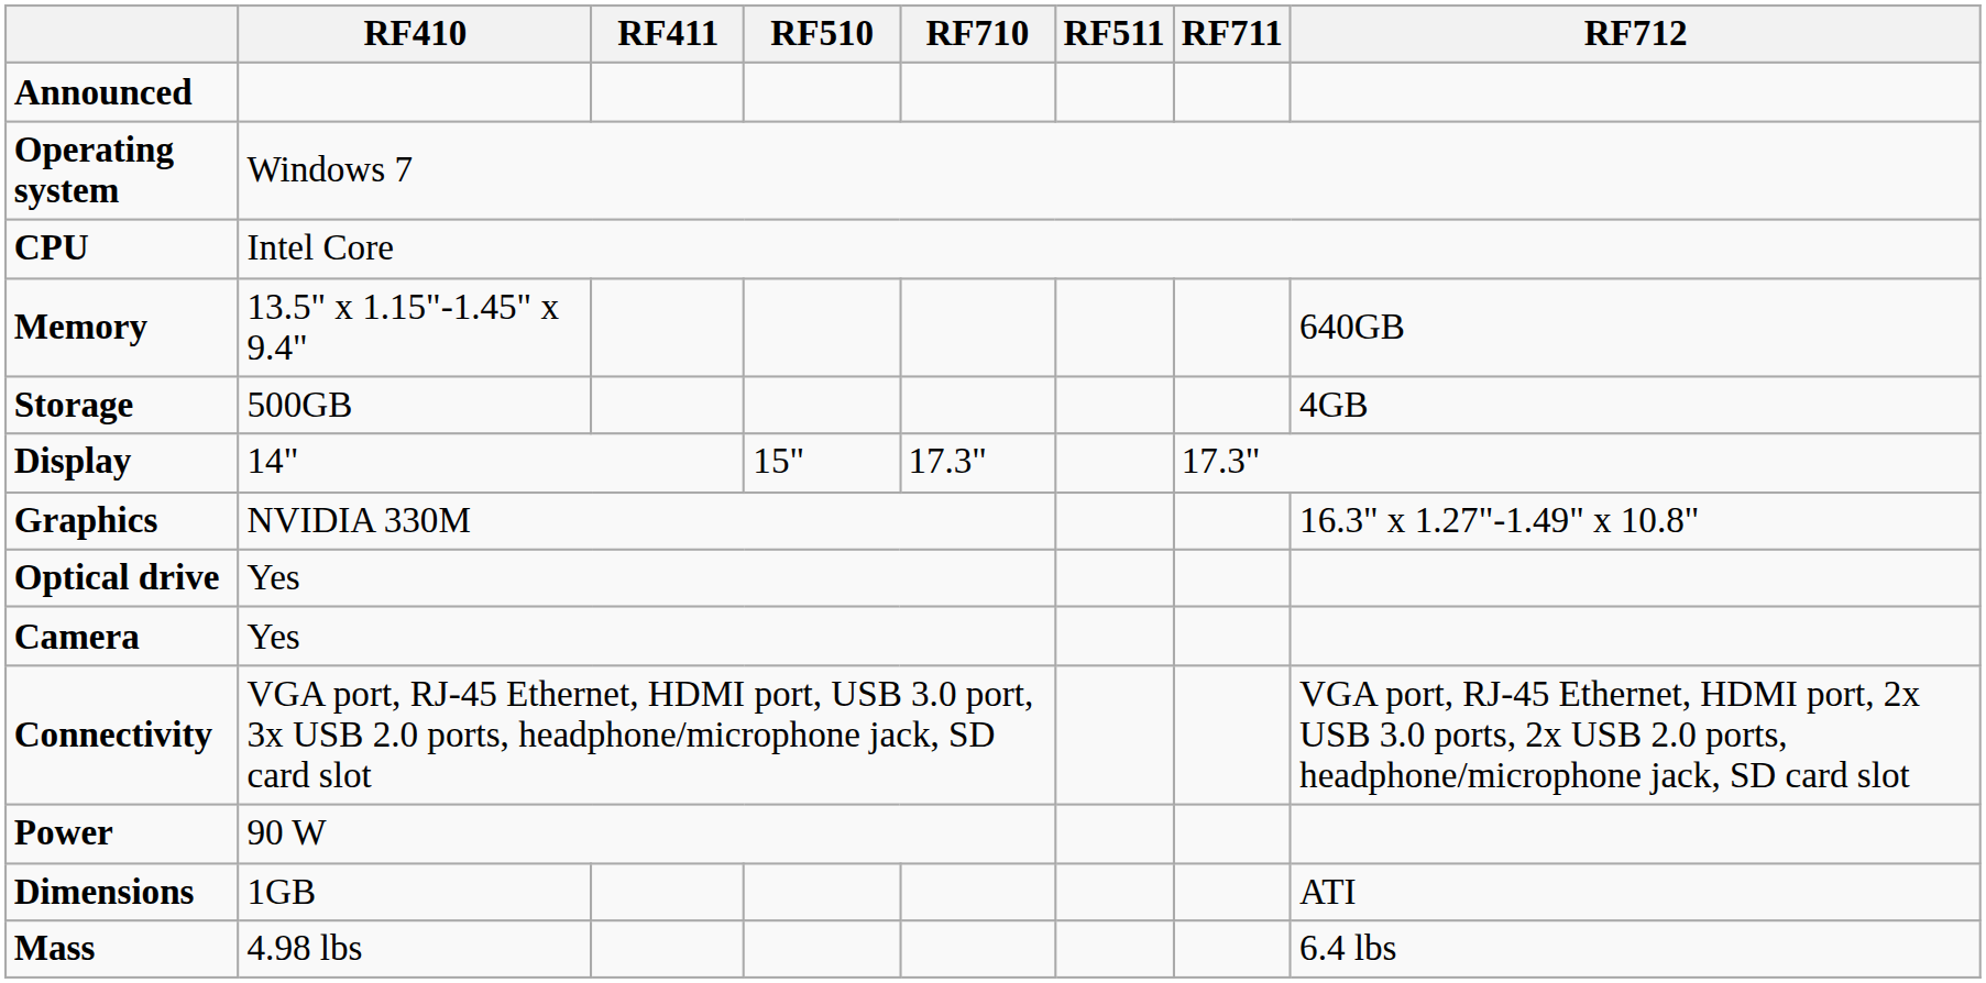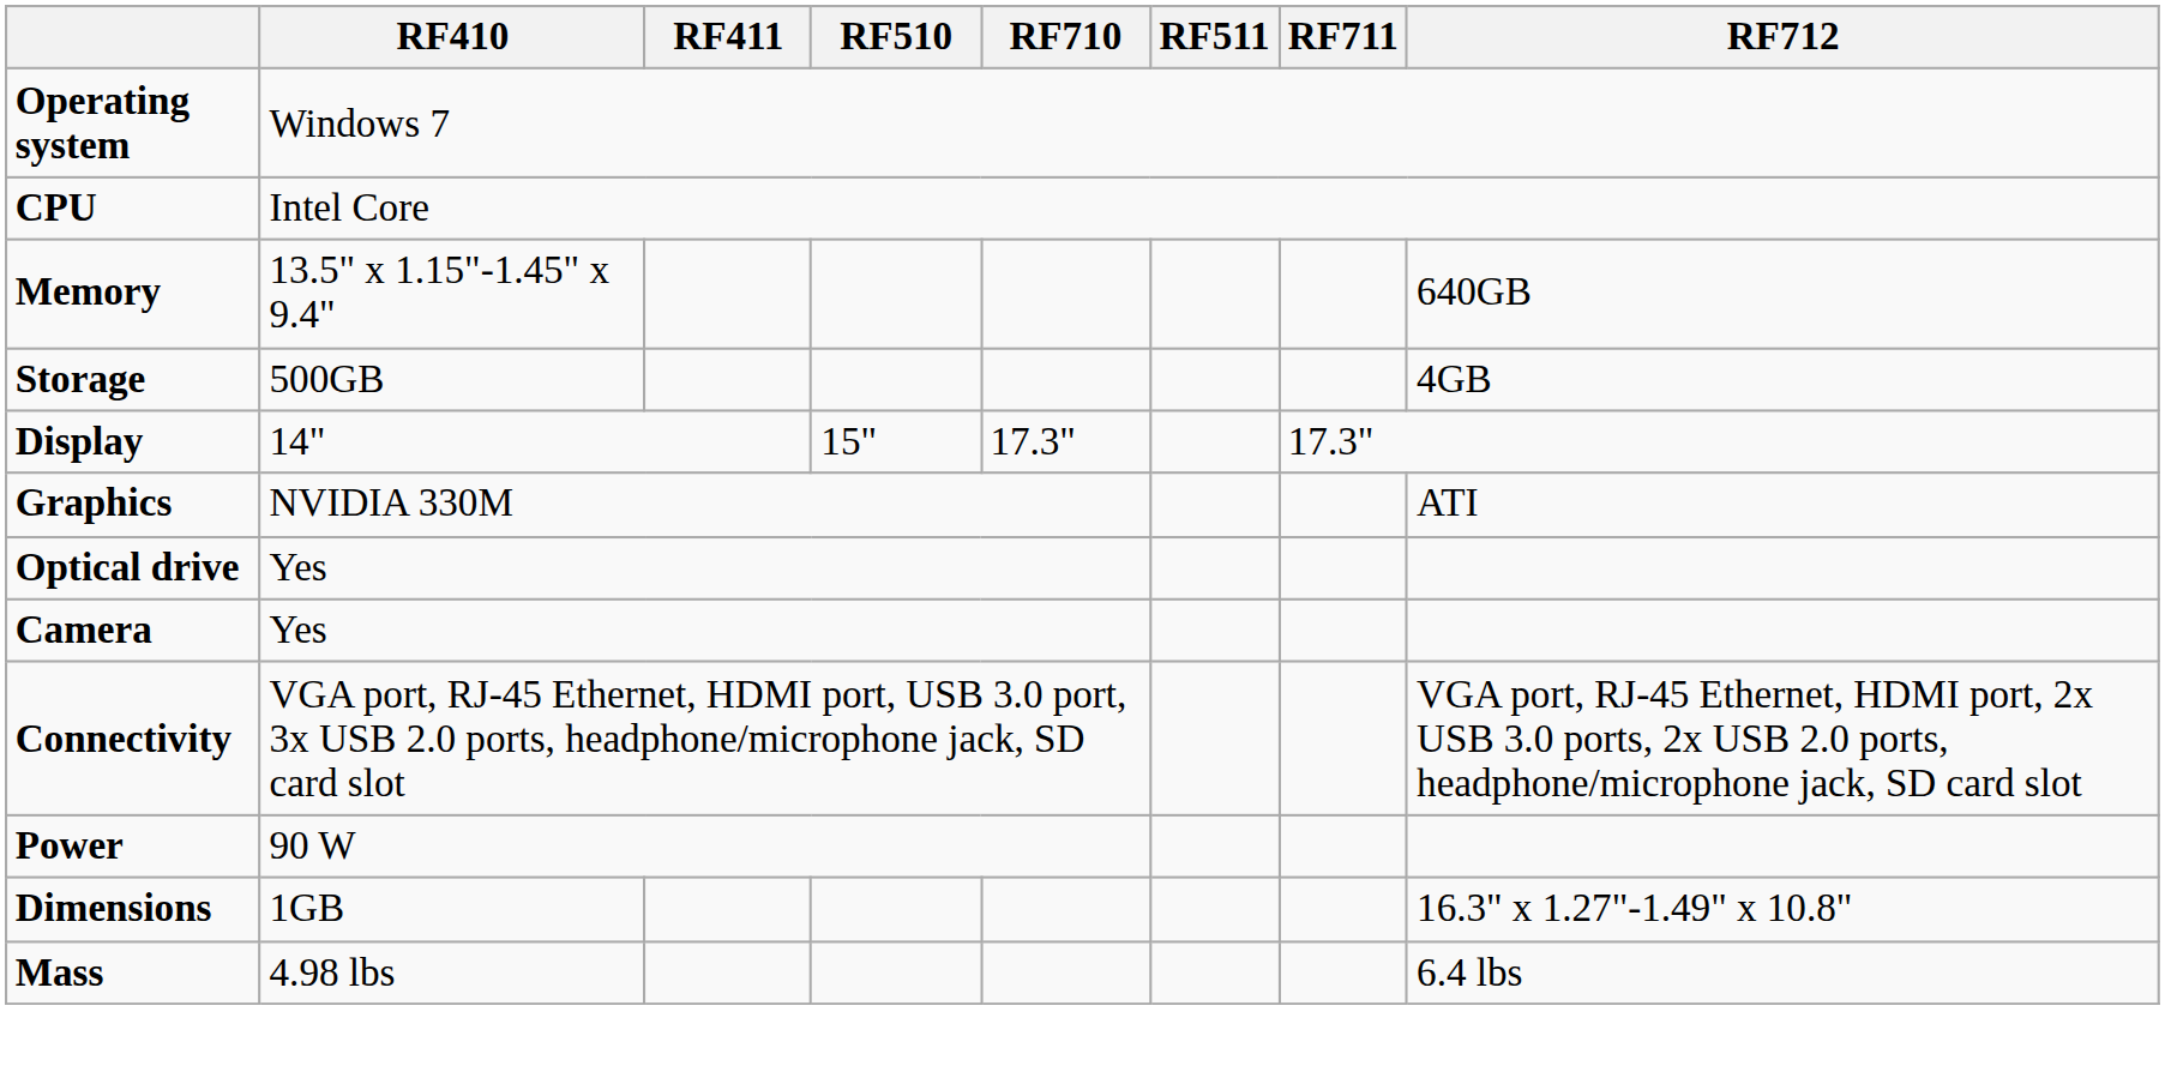 <table class="wikitable">
 <tr>
 <th></th>
 <th>RF410</th>
 <th>RF411</th>
 <th>RF510</th>
 <th>RF710</th>
 <th>RF511</th>
 <th>RF711</th>
 <th>RF712</th>
-</tr>
-<tr>
-<td><strong>Announced</strong></td>
-<td></td>
-<td></td>
-<td></td>
-<td></td>
-<td></td>
-<td></td>
-<td></td>
 </tr>
 <tr>
 <td><strong>Operating system</strong></td>
 <td colspan="7">Windows 7</td>
 </tr>
 <tr>
 <td><strong>CPU</strong></td>
 <td colspan="7">Intel Core</td>
 </tr>
 <tr>
 <td><strong>Memory</strong></td>
 <td>13.5" x 1.15"-1.45" x 9.4"</td>
 <td></td>
 <td></td>
 <td></td>
 <td></td>
 <td></td>
 <td>640GB</td>
 </tr>
 <tr>
 <td><strong>Storage</strong></td>
 <td>500GB</td>
 <td></td>
 <td></td>
 <td></td>
 <td></td>
 <td></td>
 <td>4GB</td>
 </tr>
 <tr>
 <td><strong>Display</strong></td>
 <td colspan="2">14"</td>
 <td>15"</td>
 <td>17.3"</td>
 <td></td>
 <td colspan="2">17.3"</td>
 </tr>
 <tr>
 <td><strong>Graphics</strong></td>
 <td colspan="4">NVIDIA 330M</td>
 <td></td>
 <td></td>
-<td>16.3" x 1.27"-1.49" x 10.8"</td>
+<td>ATI</td>
 </tr>
 <tr>
 <td><strong>Optical drive</strong></td>
 <td colspan="4">Yes</td>
 <td></td>
 <td></td>
 <td></td>
 </tr>
 <tr>
 <td><strong>Camera</strong></td>
 <td colspan="4">Yes</td>
 <td></td>
 <td></td>
 <td></td>
 </tr>
 <tr>
 <td><strong>Connectivity</strong></td>
 <td colspan="4">VGA port, RJ-45 Ethernet, HDMI port, USB 3.0 port, 3x USB 2.0 ports, headphone/microphone jack, SD card slot</td>
 <td></td>
 <td></td>
 <td>VGA port, RJ-45 Ethernet, HDMI port, 2x USB 3.0 ports, 2x USB 2.0 ports, headphone/microphone jack, SD card slot</td>
 </tr>
 <tr>
 <td><strong>Power</strong></td>
 <td colspan="4">90 W</td>
 <td></td>
 <td></td>
 <td></td>
 </tr>
 <tr>
 <td><strong>Dimensions</strong></td>
 <td>1GB</td>
 <td></td>
 <td></td>
 <td></td>
 <td></td>
 <td></td>
-<td>ATI</td>
+<td>16.3" x 1.27"-1.49" x 10.8"</td>
 </tr>
 <tr>
 <td><strong>Mass</strong></td>
 <td>4.98 lbs</td>
 <td></td>
 <td></td>
 <td></td>
 <td></td>
 <td></td>
 <td>6.4 lbs</td>
 </tr>
 </table>
